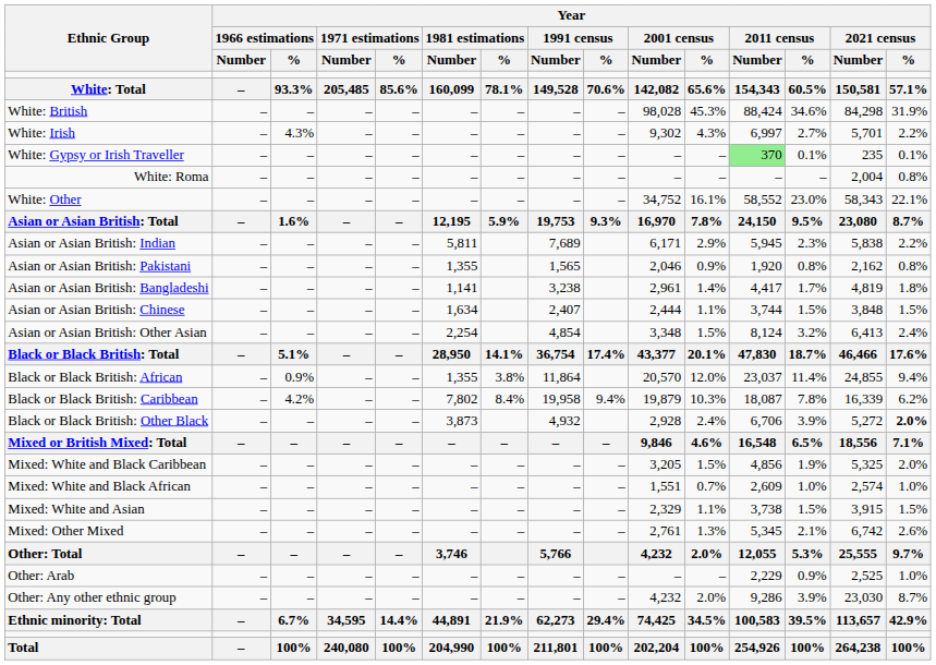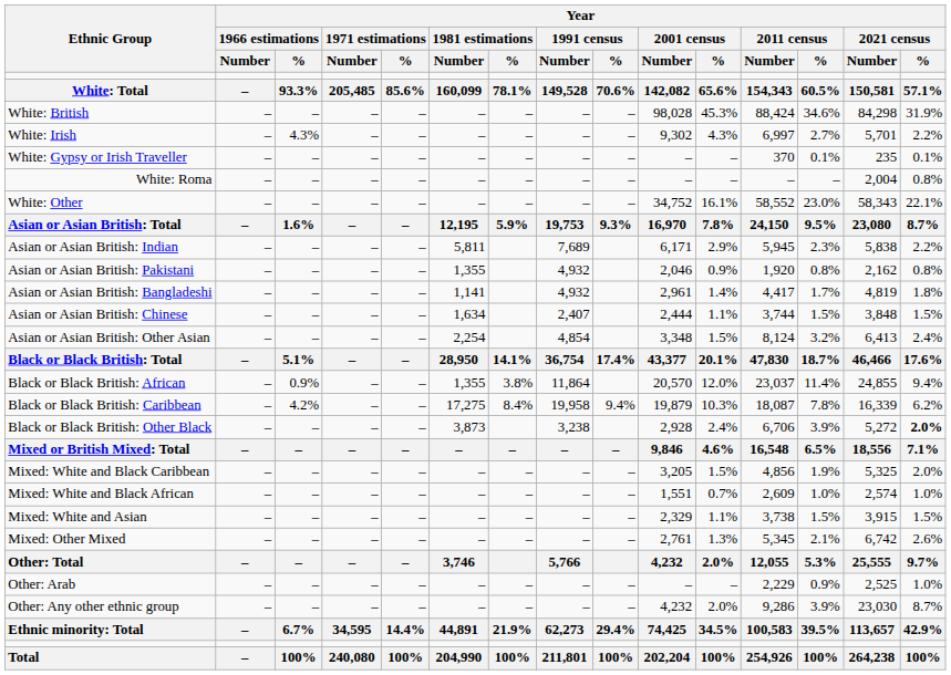 <table class="wikitable sortable" style="text-align:right">
 <tr>
 <th rowspan="3">Ethnic Group</th>
 <th colspan="14">Year</th>
 </tr>
 <tr>
 <th colspan="2">1966 estimations</th>
 <th colspan="2">1971 estimations</th>
 <th colspan="2">1981 estimations</th>
 <th colspan="2">1991 census</th>
 <th colspan="2">2001 census</th>
 <th colspan="2">2011 census</th>
 <th colspan="2">2021 census</th>
 </tr>
 <tr>
 <th>Number</th>
 <th>%</th>
 <th>Number</th>
 <th>%</th>
 <th>Number</th>
 <th>%</th>
 <th>Number</th>
 <th>%</th>
 <th>Number</th>
 <th>%</th>
 <th>Number</th>
 <th>%</th>
 <th>Number</th>
 <th>%</th>
 </tr>
 <tr>
 <td></td>
 <td></td>
 <td></td>
 <td></td>
 <td></td>
 <td></td>
 <td></td>
 <td></td>
 <td></td>
 <td></td>
 <td></td>
 <td></td>
 <td></td>
 <td></td>
 <td></td>
 </tr>
 <tr>
 <th><a href='#'>White</a>: Total</th>
 <th>–</th>
 <th>93.3%</th>
 <th>205,485</th>
 <th>85.6%</th>
 <th>160,099</th>
 <th>78.1%</th>
 <th>149,528</th>
 <th>70.6%</th>
 <th>142,082</th>
 <th>65.6%</th>
 <th>154,343</th>
 <th>60.5%</th>
 <th>150,581</th>
 <th>57.1%</th>
 </tr>
 <tr>
 <td style="text-align:left">White: <a href='#'>British</a></td>
 <td>–</td>
 <td>–</td>
 <td>–</td>
 <td>–</td>
 <td>–</td>
 <td>–</td>
 <td>–</td>
 <td>–</td>
 <td>98,028</td>
 <td>45.3%</td>
 <td>88,424</td>
 <td>34.6%</td>
 <td>84,298</td>
 <td>31.9%</td>
 </tr>
 <tr>
 <td style="text-align:left">White: <a href='#'>Irish</a></td>
 <td>–</td>
 <td>4.3%</td>
 <td>–</td>
 <td>–</td>
 <td>–</td>
 <td>–</td>
 <td>–</td>
 <td>–</td>
 <td>9,302</td>
 <td>4.3%</td>
 <td>6,997</td>
 <td>2.7%</td>
 <td>5,701</td>
 <td>2.2%</td>
 </tr>
 <tr>
 <td style="text-align:left">White: <a href='#'>Gypsy or Irish Traveller</a></td>
 <td>–</td>
 <td>–</td>
 <td>–</td>
 <td>–</td>
 <td>–</td>
 <td>–</td>
 <td>–</td>
 <td>–</td>
 <td>–</td>
 <td>–</td>
-<td style="background: lightgreen;">370</td>
+<td>370</td>
 <td>0.1%</td>
 <td>235</td>
 <td>0.1%</td>
 </tr>
 <tr>
 <td>White: Roma</td>
 <td>–</td>
 <td>–</td>
 <td>–</td>
 <td>–</td>
 <td>–</td>
 <td>–</td>
 <td>–</td>
 <td>–</td>
 <td>–</td>
 <td>–</td>
 <td>–</td>
 <td>–</td>
 <td>2,004</td>
 <td>0.8%</td>
 </tr>
 <tr>
 <td style="text-align:left">White: <a href='#'>Other</a></td>
 <td>–</td>
 <td>–</td>
 <td>–</td>
 <td>–</td>
 <td>–</td>
 <td>–</td>
 <td>–</td>
 <td>–</td>
 <td>34,752</td>
 <td>16.1%</td>
 <td>58,552</td>
 <td>23.0%</td>
 <td>58,343</td>
 <td>22.1%</td>
 </tr>
 <tr>
 <th style="text-align:left"><a href='#'>Asian or Asian British</a>: Total</th>
 <th>–</th>
 <th>1.6%</th>
 <th>–</th>
 <th>–</th>
 <th>12,195</th>
 <th>5.9%</th>
 <th>19,753</th>
 <th>9.3%</th>
 <th>16,970</th>
 <th>7.8%</th>
 <th>24,150</th>
 <th>9.5%</th>
 <th>23,080</th>
 <th>8.7%</th>
 </tr>
 <tr>
 <td style="text-align:left">Asian or Asian British: <a href='#'>Indian</a></td>
 <td>–</td>
 <td>–</td>
 <td>–</td>
 <td>–</td>
 <td>5,811</td>
 <td></td>
 <td>7,689</td>
 <td></td>
 <td>6,171</td>
 <td>2.9%</td>
 <td>5,945</td>
 <td>2.3%</td>
 <td>5,838</td>
 <td>2.2%</td>
 </tr>
 <tr>
 <td style="text-align:left">Asian or Asian British: <a href='#'>Pakistani</a></td>
 <td>–</td>
 <td>–</td>
 <td>–</td>
 <td>–</td>
 <td>1,355</td>
 <td></td>
-<td>1,565</td>
+<td>4,932</td>
 <td></td>
 <td>2,046</td>
 <td>0.9%</td>
 <td>1,920</td>
 <td>0.8%</td>
 <td>2,162</td>
 <td>0.8%</td>
 </tr>
 <tr>
 <td style="text-align:left">Asian or Asian British: <a href='#'>Bangladeshi</a></td>
 <td>–</td>
 <td>–</td>
 <td>–</td>
 <td>–</td>
 <td>1,141</td>
 <td></td>
-<td>3,238</td>
+<td>4,932</td>
 <td></td>
 <td>2,961</td>
 <td>1.4%</td>
 <td>4,417</td>
 <td>1.7%</td>
 <td>4,819</td>
 <td>1.8%</td>
 </tr>
 <tr>
 <td style="text-align:left">Asian or Asian British: <a href='#'>Chinese</a></td>
 <td>–</td>
 <td>–</td>
 <td>–</td>
 <td>–</td>
 <td>1,634</td>
 <td></td>
 <td>2,407</td>
 <td></td>
 <td>2,444</td>
 <td>1.1%</td>
 <td>3,744</td>
 <td>1.5%</td>
 <td>3,848</td>
 <td>1.5%</td>
 </tr>
 <tr>
 <td style="text-align:left">Asian or Asian British: Other Asian</td>
 <td>–</td>
 <td>–</td>
 <td>–</td>
 <td>–</td>
 <td>2,254</td>
 <td></td>
 <td>4,854</td>
 <td></td>
 <td>3,348</td>
 <td>1.5%</td>
 <td>8,124</td>
 <td>3.2%</td>
 <td>6,413</td>
 <td>2.4%</td>
 </tr>
 <tr>
 <th style="text-align:left"><a href='#'>Black or Black British</a>: Total</th>
 <th>–</th>
 <th>5.1%</th>
 <th>–</th>
 <th>–</th>
 <th>28,950</th>
 <th>14.1%</th>
 <th>36,754</th>
 <th>17.4%</th>
 <th>43,377</th>
 <th>20.1%</th>
 <th>47,830</th>
 <th>18.7%</th>
 <th>46,466</th>
 <th>17.6%</th>
 </tr>
 <tr>
 <td style="text-align:left">Black or Black British: <a href='#'>African</a></td>
 <td>–</td>
 <td>0.9%</td>
 <td>–</td>
 <td>–</td>
 <td>1,355</td>
 <td>3.8%</td>
 <td>11,864</td>
 <td></td>
 <td>20,570</td>
 <td>12.0%</td>
 <td>23,037</td>
 <td>11.4%</td>
 <td>24,855</td>
 <td>9.4%</td>
 </tr>
 <tr>
 <td style="text-align:left">Black or Black British: <a href='#'>Caribbean</a></td>
 <td>–</td>
 <td>4.2%</td>
 <td>–</td>
 <td>–</td>
-<td>7,802</td>
+<td>17,275</td>
 <td>8.4%</td>
 <td>19,958</td>
 <td>9.4%</td>
 <td>19,879</td>
 <td>10.3%</td>
 <td>18,087</td>
 <td>7.8%</td>
 <td>16,339</td>
 <td>6.2%</td>
 </tr>
 <tr>
 <td style="text-align:left">Black or Black British: <a href='#'>Other Black</a></td>
 <td>–</td>
 <td>–</td>
 <td>–</td>
 <td>–</td>
 <td>3,873</td>
 <td></td>
-<td>4,932</td>
+<td>3,238</td>
 <td></td>
 <td>2,928</td>
 <td>2.4%</td>
 <td>6,706</td>
 <td>3.9%</td>
 <td>5,272</td>
 <td><strong>2.0%</strong></td>
 </tr>
 <tr>
 <th style="text-align:left"><a href='#'>Mixed or British Mixed</a>: Total</th>
 <th>–</th>
 <th>–</th>
 <th>–</th>
 <th>–</th>
 <th>–</th>
 <th>–</th>
 <th>–</th>
 <th>–</th>
 <th>9,846</th>
 <th>4.6%</th>
 <th>16,548</th>
 <th>6.5%</th>
 <th>18,556</th>
 <th>7.1%</th>
 </tr>
 <tr>
 <td style="text-align:left">Mixed: White and Black Caribbean</td>
 <td>–</td>
 <td>–</td>
 <td>–</td>
 <td>–</td>
 <td>–</td>
 <td>–</td>
 <td>–</td>
 <td>–</td>
 <td>3,205</td>
 <td>1.5%</td>
 <td>4,856</td>
 <td>1.9%</td>
 <td>5,325</td>
 <td>2.0%</td>
 </tr>
 <tr>
 <td style="text-align:left">Mixed: White and Black African</td>
 <td>–</td>
 <td>–</td>
 <td>–</td>
 <td>–</td>
 <td>–</td>
 <td>–</td>
 <td>–</td>
 <td>–</td>
 <td>1,551</td>
 <td>0.7%</td>
 <td>2,609</td>
 <td>1.0%</td>
 <td>2,574</td>
 <td>1.0%</td>
 </tr>
 <tr>
 <td style="text-align:left">Mixed: White and Asian</td>
 <td>–</td>
 <td>–</td>
 <td>–</td>
 <td>–</td>
 <td>–</td>
 <td>–</td>
 <td>–</td>
 <td>–</td>
 <td>2,329</td>
 <td>1.1%</td>
 <td>3,738</td>
 <td>1.5%</td>
 <td>3,915</td>
 <td>1.5%</td>
 </tr>
 <tr>
 <td style="text-align:left">Mixed: Other Mixed</td>
 <td>–</td>
 <td>–</td>
 <td>–</td>
 <td>–</td>
 <td>–</td>
 <td>–</td>
 <td>–</td>
 <td>–</td>
 <td>2,761</td>
 <td>1.3%</td>
 <td>5,345</td>
 <td>2.1%</td>
 <td>6,742</td>
 <td>2.6%</td>
 </tr>
 <tr>
 <th style="text-align:left">Other: Total</th>
 <th>–</th>
 <th>–</th>
 <th>–</th>
 <th>–</th>
 <th>3,746</th>
 <th></th>
 <th>5,766</th>
 <th></th>
 <th>4,232</th>
 <th>2.0%</th>
 <th>12,055</th>
 <th>5.3%</th>
 <th>25,555</th>
 <th>9.7%</th>
 </tr>
 <tr>
 <td style="text-align:left">Other: Arab</td>
 <td>–</td>
 <td>–</td>
 <td>–</td>
 <td>–</td>
 <td>–</td>
 <td>–</td>
 <td>–</td>
 <td>–</td>
 <td>–</td>
 <td>–</td>
 <td>2,229</td>
 <td>0.9%</td>
 <td>2,525</td>
 <td>1.0%</td>
 </tr>
 <tr>
 <td style="text-align:left">Other: Any other ethnic group</td>
 <td>–</td>
 <td>–</td>
 <td>–</td>
 <td>–</td>
 <td>–</td>
 <td>–</td>
 <td>–</td>
 <td>–</td>
 <td>4,232</td>
 <td>2.0%</td>
 <td>9,286</td>
 <td>3.9%</td>
 <td>23,030</td>
 <td>8.7%</td>
 </tr>
 <tr>
 <th style="text-align:left">Ethnic minority: Total</th>
 <th>–</th>
 <th>6.7%</th>
 <th>34,595</th>
 <th>14.4%</th>
 <th>44,891</th>
 <th>21.9%</th>
 <th>62,273</th>
 <th>29.4%</th>
 <th>74,425</th>
 <th>34.5%</th>
 <th>100,583</th>
 <th>39.5%</th>
 <th>113,657</th>
 <th>42.9%</th>
 </tr>
 <tr>
 <td></td>
 <td></td>
 <td></td>
 <td></td>
 <td></td>
 <td></td>
 <td></td>
 <td></td>
 <td></td>
 <td></td>
 <td></td>
 <td></td>
 <td></td>
 <td></td>
 <td></td>
 </tr>
 <tr>
 <th style="text-align:left">Total</th>
 <th>–</th>
 <th>100%</th>
 <th>240,080</th>
 <th>100%</th>
 <th>204,990</th>
 <th>100%</th>
 <th>211,801</th>
 <th>100%</th>
 <th>202,204</th>
 <th>100%</th>
 <th>254,926</th>
 <th>100%</th>
 <th>264,238</th>
 <th>100%</th>
 </tr>
 </table>
